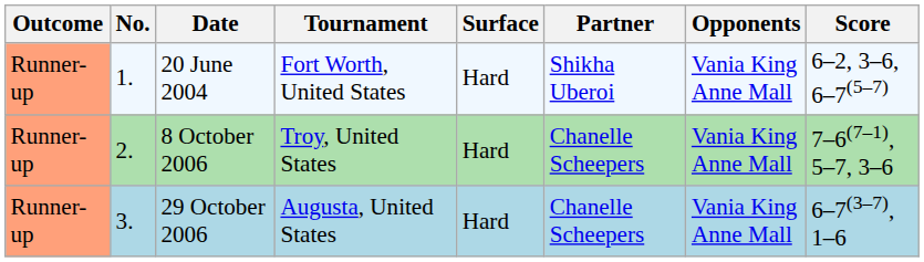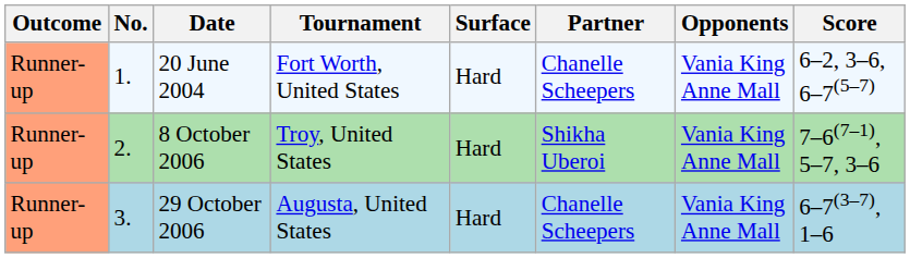 <table class="sortable wikitable" style=font-size:97%>
 <tr>
 <th>Outcome</th>
 <th>No.</th>
 <th>Date</th>
 <th>Tournament</th>
 <th>Surface</th>
 <th>Partner</th>
 <th>Opponents</th>
 <th>Score</th>
 </tr>
 <tr bgcolor="#f0f8ff">
 <td bgcolor="FFA07A">Runner-up</td>
 <td>1.</td>
 <td>20 June 2004</td>
 <td><a href='#'>Fort Worth</a>, United States</td>
 <td>Hard</td>
-<td> <a href='#'>Shikha Uberoi</a></td>
+<td> <a href='#'>Chanelle Scheepers</a></td>
 <td> <a href='#'>Vania King</a><br> <a href='#'>Anne Mall</a></td>
 <td>6–2, 3–6, 6–7<sup>(5–7)</sup></td>
 </tr>
 <tr style="background:#addfad;">
 <td style="background:#ffa07a;">Runner-up</td>
 <td>2.</td>
 <td>8 October 2006</td>
 <td><a href='#'>Troy</a>, United States</td>
 <td>Hard</td>
-<td> <a href='#'>Chanelle Scheepers</a></td>
+<td> <a href='#'>Shikha Uberoi</a></td>
 <td> <a href='#'>Vania King</a><br> <a href='#'>Anne Mall</a></td>
 <td>7–6<sup>(7–1)</sup>, 5–7, 3–6</td>
 </tr>
 <tr style="background:lightblue;">
 <td style="background:#ffa07a;">Runner-up</td>
 <td>3.</td>
 <td>29 October 2006</td>
 <td><a href='#'>Augusta</a>, United States</td>
 <td>Hard</td>
 <td> <a href='#'>Chanelle Scheepers</a></td>
 <td> <a href='#'>Vania King</a><br> <a href='#'>Anne Mall</a></td>
 <td>6–7<sup>(3–7)</sup>, 1–6</td>
 </tr>
 </table>
